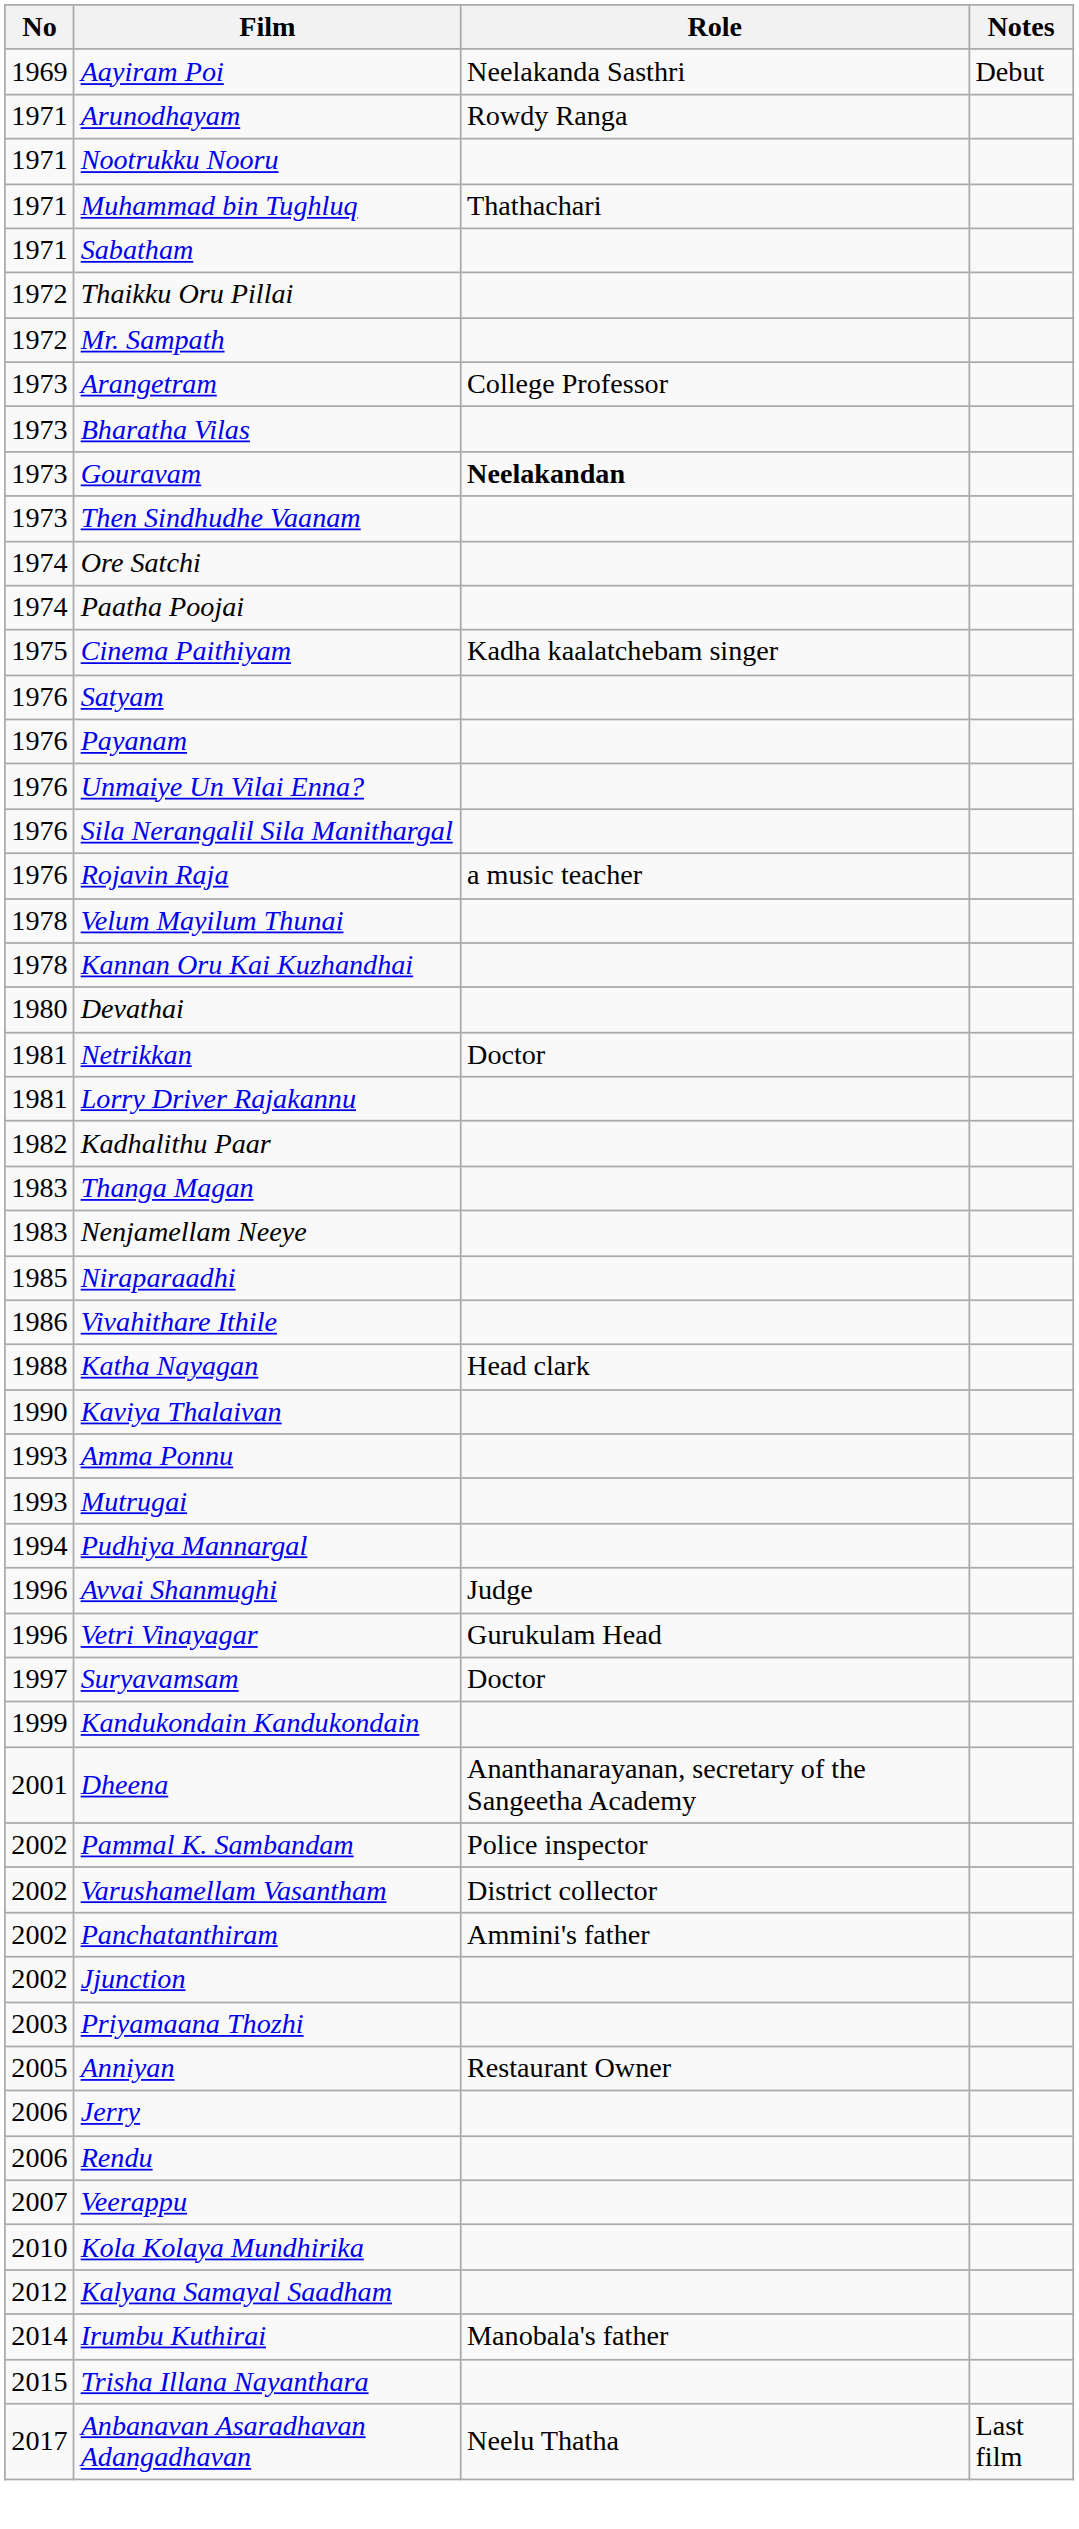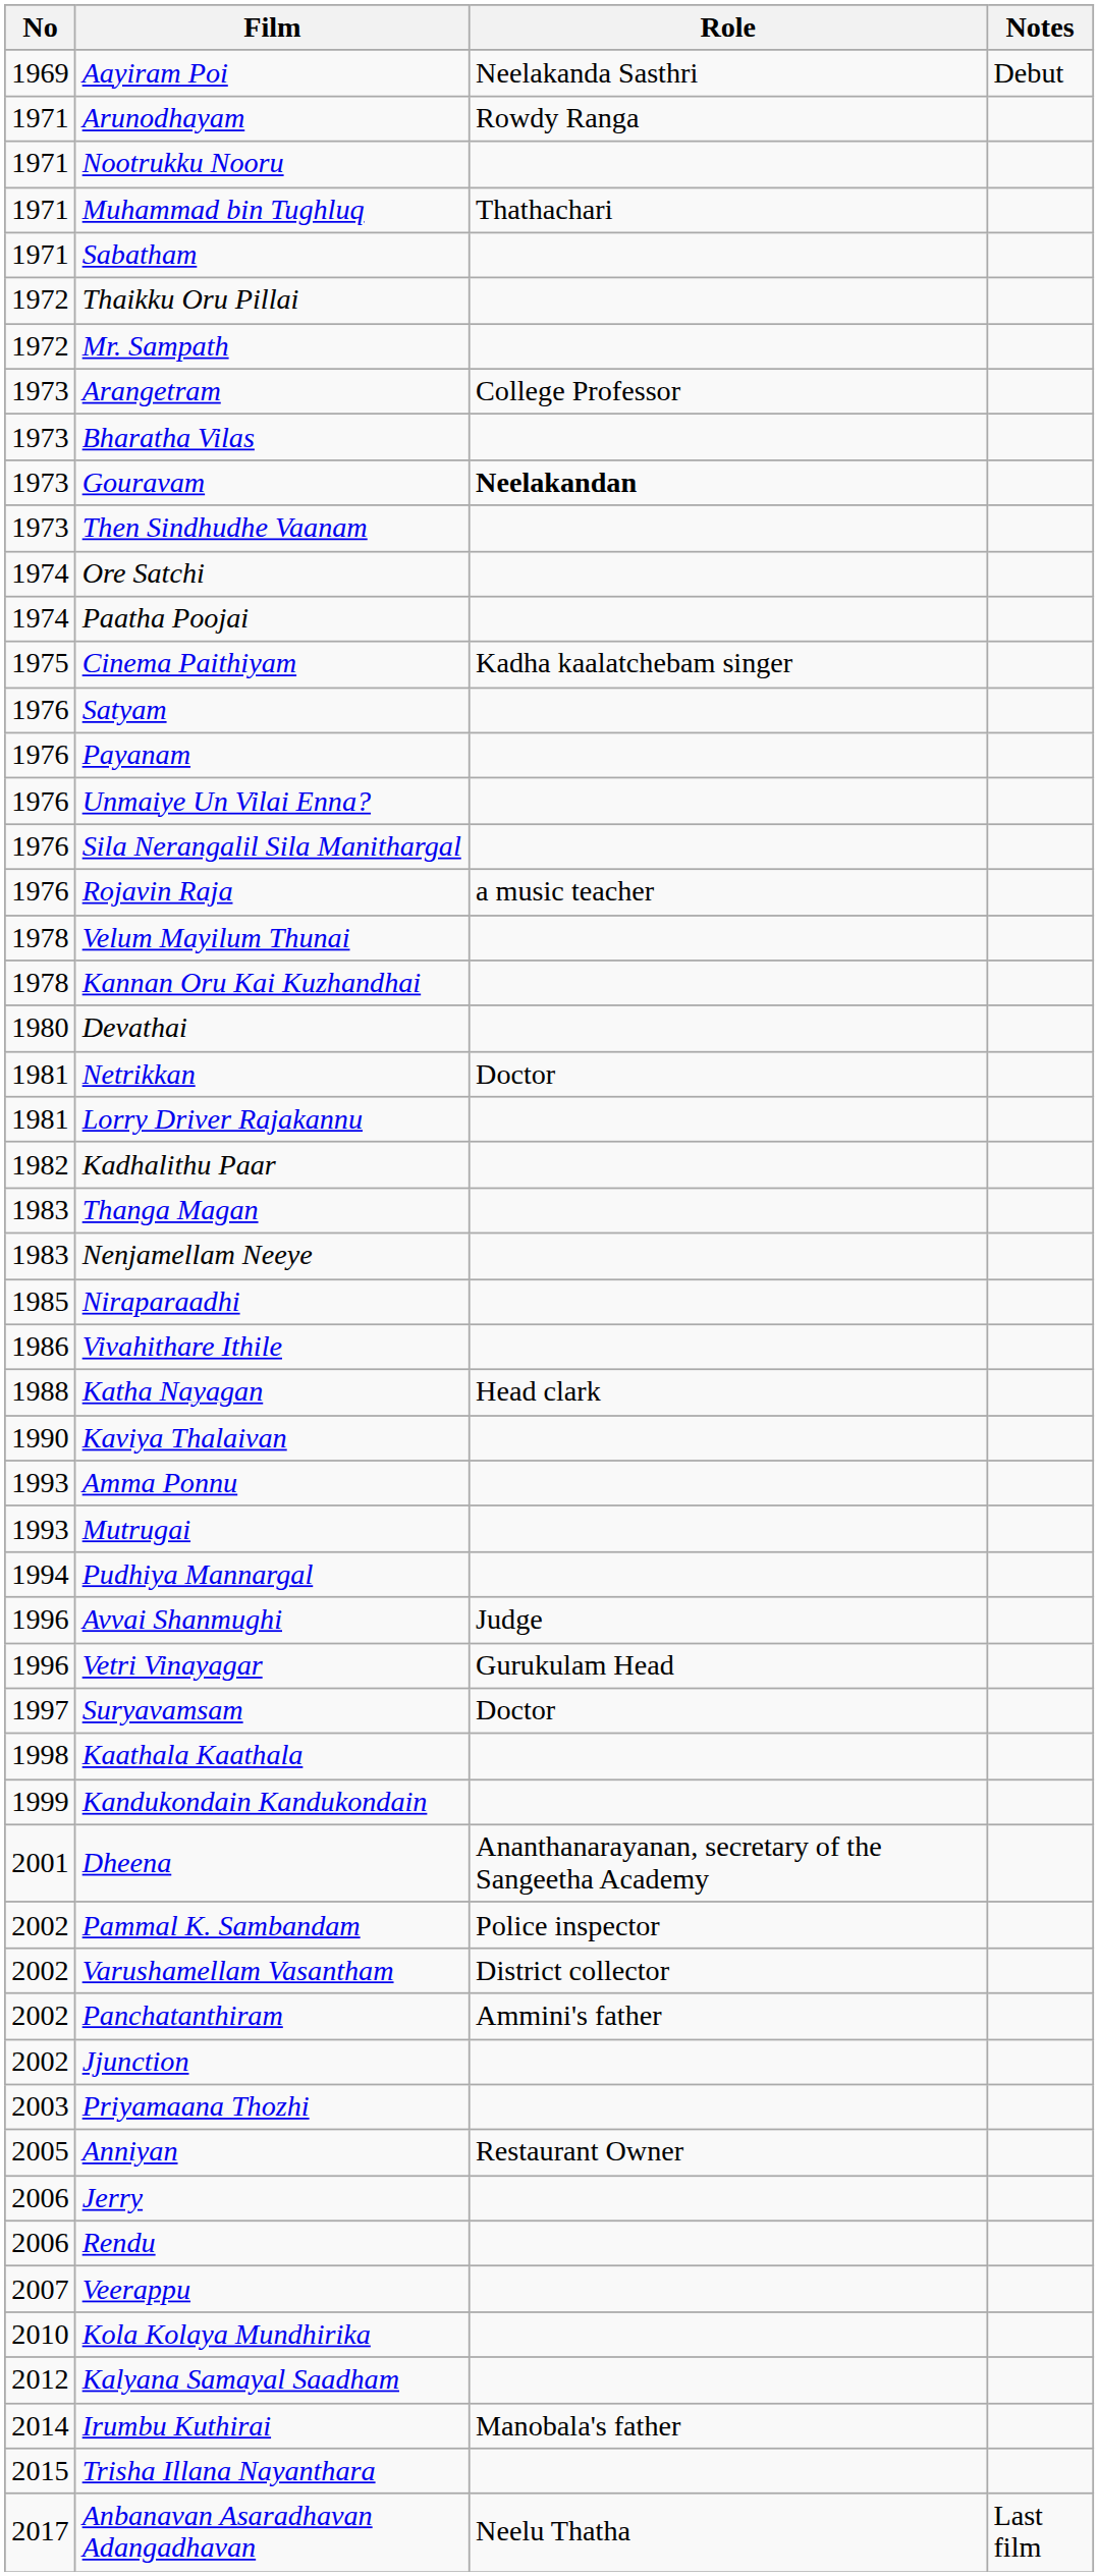 <table class="wikitable">
 <tr>
 <th>No</th>
 <th>Film</th>
 <th>Role</th>
 <th>Notes</th>
 </tr>
 <tr>
 <td>1969</td>
 <td><em><a href='#'>Aayiram Poi</a></em></td>
 <td>Neelakanda Sasthri</td>
 <td>Debut</td>
 </tr>
 <tr>
 <td>1971</td>
 <td><em><a href='#'>Arunodhayam</a></em></td>
 <td>Rowdy Ranga</td>
 <td></td>
 </tr>
 <tr>
 <td>1971</td>
 <td><em><a href='#'>Nootrukku Nooru</a></em></td>
 <td></td>
 <td></td>
 </tr>
 <tr>
 <td>1971</td>
 <td><em><a href='#'>Muhammad bin Tughluq</a></em></td>
 <td>Thathachari</td>
 <td></td>
 </tr>
 <tr>
 <td>1971</td>
 <td><em><a href='#'>Sabatham</a></em></td>
 <td></td>
 <td></td>
 </tr>
 <tr>
 <td>1972</td>
 <td><em>Thaikku Oru Pillai</em></td>
 <td></td>
 <td></td>
 </tr>
 <tr>
 <td>1972</td>
 <td><em><a href='#'>Mr. Sampath</a></em></td>
 <td></td>
 <td></td>
 </tr>
 <tr>
 <td>1973</td>
 <td><em><a href='#'>Arangetram</a></em></td>
 <td>College Professor</td>
 <td></td>
 </tr>
 <tr>
 <td>1973</td>
 <td><em><a href='#'>Bharatha Vilas</a></em></td>
 <td></td>
 <td></td>
 </tr>
 <tr>
 <td>1973</td>
 <td><em><a href='#'>Gouravam</a></em></td>
 <td><strong>Neelakandan</strong></td>
 <td></td>
 </tr>
 <tr>
 <td>1973</td>
 <td><em><a href='#'>Then Sindhudhe Vaanam</a></em></td>
 <td></td>
 <td></td>
 </tr>
 <tr>
 <td>1974</td>
 <td><em>Ore Satchi</em></td>
 <td></td>
 <td></td>
 </tr>
 <tr>
 <td>1974</td>
 <td><em>Paatha Poojai</em></td>
 <td></td>
 <td></td>
 </tr>
 <tr>
 <td>1975</td>
 <td><em><a href='#'>Cinema Paithiyam</a></em></td>
 <td>Kadha kaalatchebam singer</td>
 <td></td>
 </tr>
 <tr>
 <td>1976</td>
 <td><em><a href='#'>Satyam</a></em></td>
 <td></td>
 <td></td>
 </tr>
 <tr>
 <td>1976</td>
 <td><a href='#'><em>Payanam</em></a></td>
 <td></td>
 <td></td>
 </tr>
 <tr>
 <td>1976</td>
 <td><em><a href='#'>Unmaiye Un Vilai Enna?</a></em></td>
 <td></td>
 <td></td>
 </tr>
 <tr>
 <td>1976</td>
 <td><em><a href='#'>Sila Nerangalil Sila Manithargal</a></em></td>
 <td></td>
 <td></td>
 </tr>
 <tr>
 <td>1976</td>
 <td><em><a href='#'>Rojavin Raja</a></em></td>
 <td>a music teacher</td>
 <td></td>
 </tr>
 <tr>
 <td>1978</td>
 <td><em><a href='#'>Velum Mayilum Thunai</a></em></td>
 <td></td>
 <td></td>
 </tr>
 <tr>
 <td>1978</td>
 <td><em><a href='#'>Kannan Oru Kai Kuzhandhai</a></em></td>
 <td></td>
 <td></td>
 </tr>
 <tr>
 <td>1980</td>
 <td><em>Devathai</em></td>
 <td></td>
 <td></td>
 </tr>
 <tr>
 <td>1981</td>
 <td><em><a href='#'>Netrikkan</a></em></td>
 <td>Doctor</td>
 <td></td>
 </tr>
 <tr>
 <td>1981</td>
 <td><em><a href='#'>Lorry Driver Rajakannu</a></em></td>
 <td></td>
 <td></td>
 </tr>
 <tr>
 <td>1982</td>
 <td><em>Kadhalithu Paar</em></td>
 <td></td>
 <td></td>
 </tr>
 <tr>
 <td>1983</td>
 <td><em><a href='#'>Thanga Magan</a></em></td>
 <td></td>
 <td></td>
 </tr>
 <tr>
 <td>1983</td>
 <td><em>Nenjamellam Neeye</em></td>
 <td></td>
 <td></td>
 </tr>
 <tr>
 <td>1985</td>
 <td><em><a href='#'>Niraparaadhi</a></em></td>
 <td></td>
 <td></td>
 </tr>
 <tr>
 <td>1986</td>
 <td><em><a href='#'>Vivahithare Ithile</a></em></td>
 <td></td>
 <td></td>
 </tr>
 <tr>
 <td>1988</td>
 <td><em><a href='#'>Katha Nayagan</a></em></td>
 <td>Head clark</td>
 <td></td>
 </tr>
 <tr>
 <td>1990</td>
 <td><em><a href='#'>Kaviya Thalaivan</a></em></td>
 <td></td>
 <td></td>
 </tr>
 <tr>
 <td>1993</td>
 <td><em><a href='#'>Amma Ponnu</a></em></td>
 <td></td>
 <td></td>
 </tr>
 <tr>
 <td>1993</td>
 <td><em><a href='#'>Mutrugai</a></em></td>
 <td></td>
 <td></td>
 </tr>
 <tr>
 <td>1994</td>
 <td><em><a href='#'>Pudhiya Mannargal</a></em></td>
 <td></td>
 <td></td>
 </tr>
 <tr>
 <td>1996</td>
 <td><em><a href='#'>Avvai Shanmughi</a></em></td>
 <td>Judge</td>
 <td></td>
 </tr>
 <tr>
 <td>1996</td>
 <td><em><a href='#'>Vetri Vinayagar</a></em></td>
 <td>Gurukulam Head</td>
 <td></td>
 </tr>
 <tr>
 <td>1997</td>
 <td><em><a href='#'>Suryavamsam</a></em></td>
 <td>Doctor</td>
 <td></td>
 </tr>
 <tr>
+<td>1998</td>
+<td><em><a href='#'>Kaathala Kaathala</a></em></td>
+<td></td>
+<td></td>
+</tr>
+<tr>
 <td>1999</td>
 <td><em><a href='#'>Kandukondain Kandukondain</a></em></td>
 <td></td>
 <td></td>
 </tr>
 <tr>
 <td>2001</td>
 <td><em><a href='#'>Dheena</a></em></td>
 <td>Ananthanarayanan, secretary of the Sangeetha Academy</td>
 <td></td>
 </tr>
 <tr>
 <td>2002</td>
 <td><em><a href='#'>Pammal K. Sambandam</a></em></td>
 <td>Police inspector</td>
 <td></td>
 </tr>
 <tr>
 <td>2002</td>
 <td><em><a href='#'>Varushamellam Vasantham</a></em></td>
 <td>District collector</td>
 <td></td>
 </tr>
 <tr>
 <td>2002</td>
 <td><em><a href='#'>Panchatanthiram</a></em></td>
 <td>Ammini's father</td>
 <td></td>
 </tr>
 <tr>
 <td>2002</td>
 <td><em><a href='#'>Jjunction</a></em></td>
 <td></td>
 <td></td>
 </tr>
 <tr>
 <td>2003</td>
 <td><em><a href='#'>Priyamaana Thozhi</a></em></td>
 <td></td>
 <td></td>
 </tr>
 <tr>
 <td>2005</td>
 <td><em><a href='#'>Anniyan</a></em></td>
 <td>Restaurant Owner</td>
 <td></td>
 </tr>
 <tr>
 <td>2006</td>
 <td><em><a href='#'>Jerry</a></em></td>
 <td></td>
 <td></td>
 </tr>
 <tr>
 <td>2006</td>
 <td><em><a href='#'>Rendu</a></em></td>
 <td></td>
 <td></td>
 </tr>
 <tr>
 <td>2007</td>
 <td><em><a href='#'>Veerappu</a></em></td>
 <td></td>
 <td></td>
 </tr>
 <tr>
 <td>2010</td>
 <td><em><a href='#'>Kola Kolaya Mundhirika</a></em></td>
 <td></td>
 <td></td>
 </tr>
 <tr>
 <td>2012</td>
 <td><em><a href='#'>Kalyana Samayal Saadham</a></em></td>
 <td></td>
 <td></td>
 </tr>
 <tr>
 <td>2014</td>
 <td><em><a href='#'>Irumbu Kuthirai</a></em></td>
 <td>Manobala's father</td>
 <td></td>
 </tr>
 <tr>
 <td>2015</td>
 <td><em><a href='#'>Trisha Illana Nayanthara</a></em></td>
 <td></td>
 <td></td>
 </tr>
 <tr>
 <td>2017</td>
 <td><em><a href='#'>Anbanavan Asaradhavan Adangadhavan</a></em></td>
 <td>Neelu Thatha</td>
 <td>Last film</td>
 </tr>
 </table>
